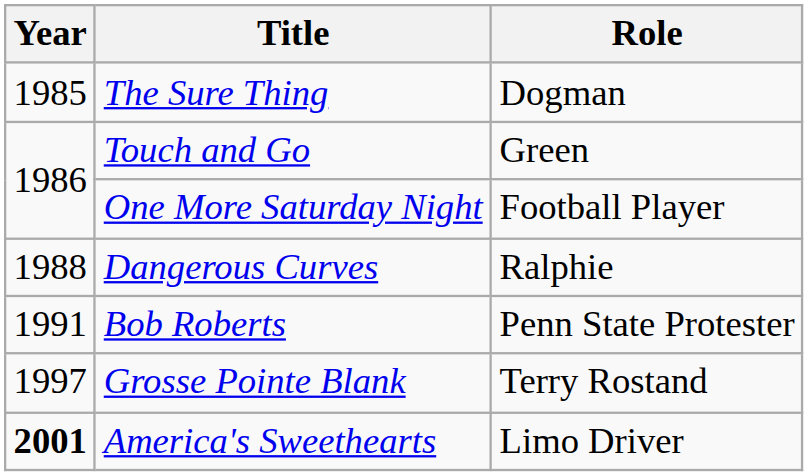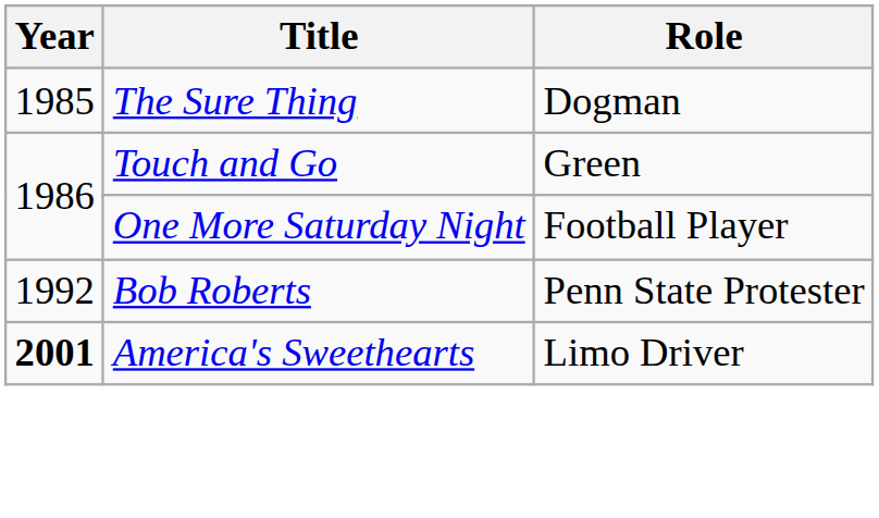 <table class="wikitable">
 <tr>
 <th>Year</th>
 <th>Title</th>
 <th>Role</th>
 </tr>
 <tr>
 <td>1985</td>
 <td><em><a href='#'>The Sure Thing</a></em></td>
 <td>Dogman</td>
 </tr>
 <tr>
 <td rowspan=2>1986</td>
 <td><em><a href='#'>Touch and Go</a></em></td>
 <td>Green</td>
 </tr>
 <tr>
 <td><em><a href='#'>One More Saturday Night</a></em></td>
 <td>Football Player</td>
 </tr>
 <tr>
-<td>1988</td>
-<td><em><a href='#'>Dangerous Curves</a></em></td>
-<td>Ralphie</td>
-</tr>
-<tr>
-<td>1991</td>
+<td>1992</td>
 <td><em><a href='#'>Bob Roberts</a></em></td>
 <td>Penn State Protester</td>
-</tr>
-<tr>
-<td>1997</td>
-<td><em><a href='#'>Grosse Pointe Blank</a></em></td>
-<td>Terry Rostand</td>
 </tr>
 <tr>
 <td><strong>2001</strong></td>
 <td><em><a href='#'>America's Sweethearts</a></em></td>
 <td>Limo Driver</td>
 </tr>
 </table>
